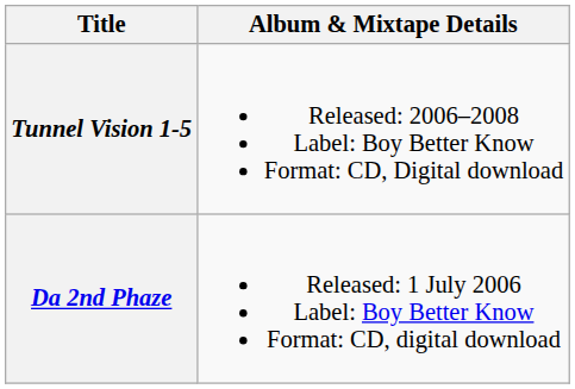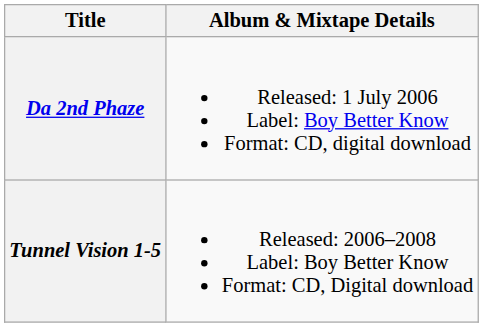 <table class="wikitable plainrowheaders" style="text-align:center;">
 <tr>
 <th scope="col">Title</th>
 <th scope="col">Album & Mixtape Details</th>
 </tr>
 <tr>
+<th scope="row"><strong><em><a href='#'>Da 2nd Phaze</a></em></strong></th>
+<td><br><ul><li>Released: 1 July 2006</li><li>Label: <a href='#'>Boy Better Know</a></li><li>Format: CD, digital download</li></ul></td>
+</tr>
+<tr>
 <th scope="row"><strong><em>Tunnel Vision 1-5</em></strong></th>
 <td><br><ul><li>Released: 2006–2008</li><li>Label: Boy Better Know</li><li>Format: CD, Digital download</li></ul></td>
 </tr>
-<tr>
-<th scope="row"><strong><em><a href='#'>Da 2nd Phaze</a></em></strong></th>
-<td><br><ul><li>Released: 1 July 2006</li><li>Label: <a href='#'>Boy Better Know</a></li><li>Format: CD, digital download</li></ul></td>
-</tr>
 </table>
